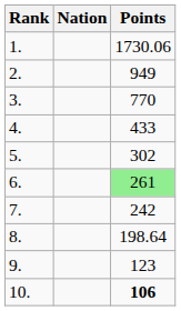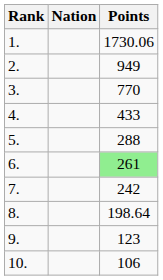 <table class="wikitable sortable">
 <tr>
 <th>Rank</th>
 <th>Nation</th>
 <th>Points</th>
 </tr>
 <tr>
 <td>1.</td>
 <td></td>
 <td align=center>1730.06</td>
 </tr>
 <tr>
 <td>2.</td>
 <td></td>
 <td align=center>949</td>
 </tr>
 <tr>
 <td>3.</td>
 <td></td>
 <td align=center>770</td>
 </tr>
 <tr>
 <td>4.</td>
 <td></td>
 <td align=center>433</td>
 </tr>
 <tr>
 <td>5.</td>
 <td></td>
-<td align=center>302</td>
+<td align=center>288</td>
 </tr>
 <tr>
 <td>6.</td>
 <td></td>
 <td align=center style="background: lightgreen;">261</td>
 </tr>
 <tr>
 <td>7.</td>
 <td></td>
 <td align=center>242</td>
 </tr>
 <tr>
 <td>8.</td>
 <td></td>
 <td align=center>198.64</td>
 </tr>
 <tr>
 <td>9.</td>
 <td></td>
 <td align=center>123</td>
 </tr>
 <tr>
 <td>10.</td>
 <td></td>
-<td align=center><strong>106</strong></td>
+<td align=center>106</td>
 </tr>
 </table>
